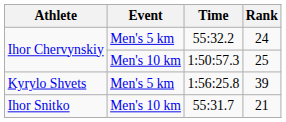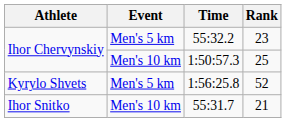 <table class="wikitable" style="font-size:90%;">
 <tr>
 <th>Athlete</th>
 <th>Event</th>
 <th>Time</th>
 <th>Rank</th>
 </tr>
 <tr align=center>
 <td align=left rowspan=2><a href='#'>Ihor Chervynskiy</a></td>
 <td align=left><a href='#'>Men's 5 km</a></td>
 <td>55:32.2</td>
-<td>24</td>
+<td>23</td>
 </tr>
 <tr align=center>
 <td align=left><a href='#'>Men's 10 km</a></td>
 <td>1:50:57.3</td>
 <td>25</td>
 </tr>
 <tr align=center>
 <td align=left><a href='#'>Kyrylo Shvets</a></td>
 <td align=left><a href='#'>Men's 5 km</a></td>
 <td>1:56:25.8</td>
-<td>39</td>
+<td>52</td>
 </tr>
 <tr align=center>
 <td align=left><a href='#'>Ihor Snitko</a></td>
 <td align=left><a href='#'>Men's 10 km</a></td>
 <td>55:31.7</td>
 <td>21</td>
 </tr>
 </table>
